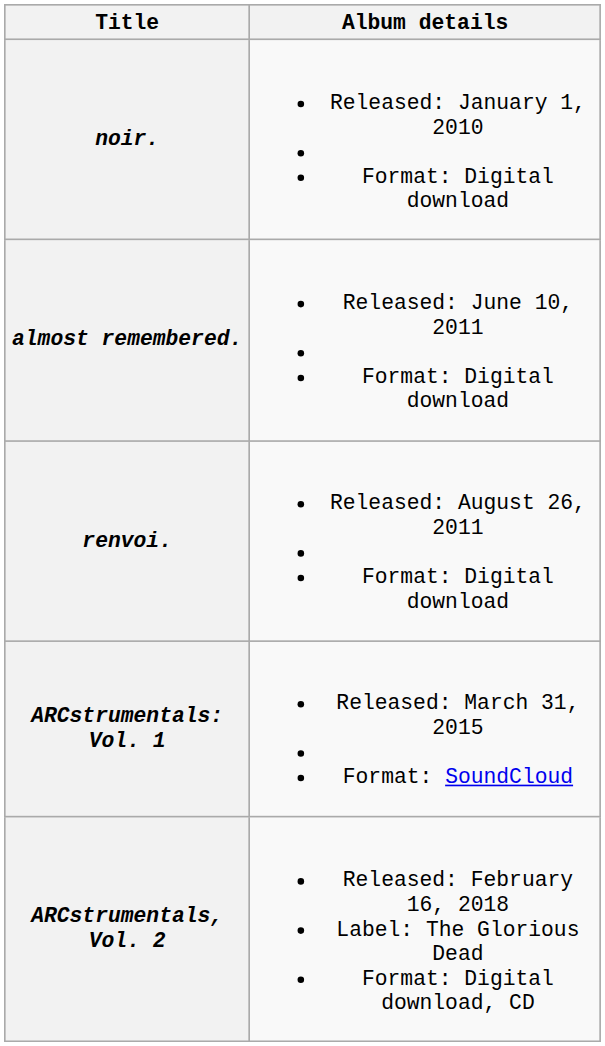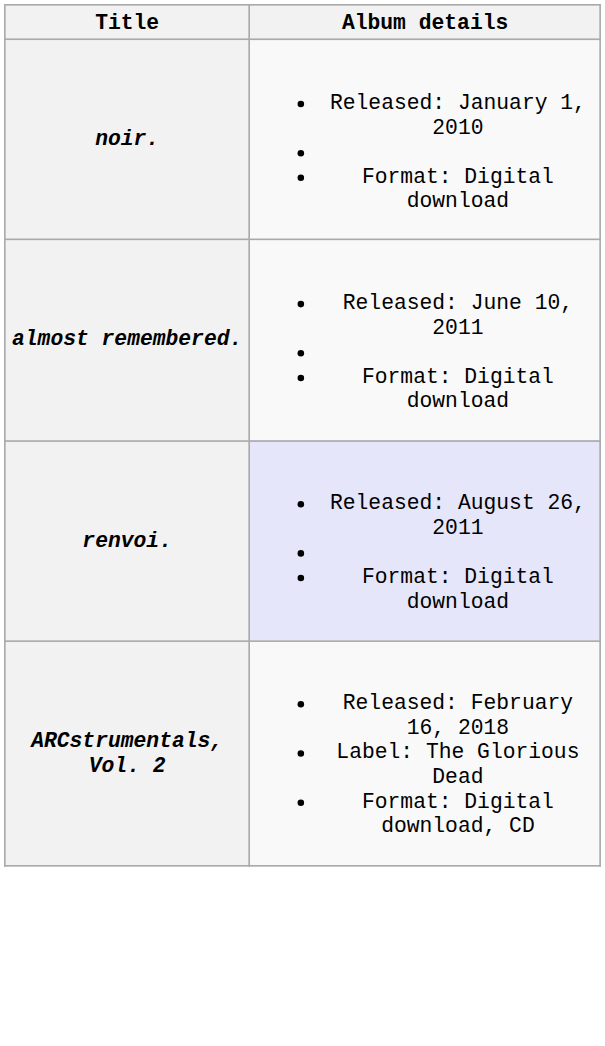 <table class="wikitable plainrowheaders" style="text-align:center;">
 <tr>
 <th scope="col" style="width:11em;">Title</th>
 <th scope="col" style="width:16em;">Album details</th>
 </tr>
 <tr>
 <th scope="row"><em>noir.</em></th>
 <td><br><ul><li>Released: January 1, 2010</li><li></li><li>Format: Digital download</li></ul></td>
 </tr>
 <tr>
 <th scope="row"><em>almost remembered.</em></th>
 <td><br><ul><li>Released: June 10, 2011</li><li></li><li>Format: Digital download</li></ul></td>
 </tr>
 <tr>
 <th scope="row"><em>renvoi.</em></th>
-<td><br><ul><li>Released: August 26, 2011</li><li></li><li>Format: Digital download</li></ul></td>
-</tr>
-<tr>
-<th scope="row"><em>ARCstrumentals: Vol. 1</em></th>
-<td><br><ul><li>Released: March 31, 2015</li><li></li><li>Format: <a href='#'>SoundCloud</a></li></ul></td>
+<td style="background: lavender;"><br><ul><li>Released: August 26, 2011</li><li></li><li>Format: Digital download</li></ul></td>
 </tr>
 <tr>
 <th scope="row"><em>ARCstrumentals, Vol. 2</em></th>
 <td><br><ul><li>Released: February 16, 2018</li><li>Label: The Glorious Dead</li><li>Format: Digital download, CD</li></ul></td>
 </tr>
 </table>
